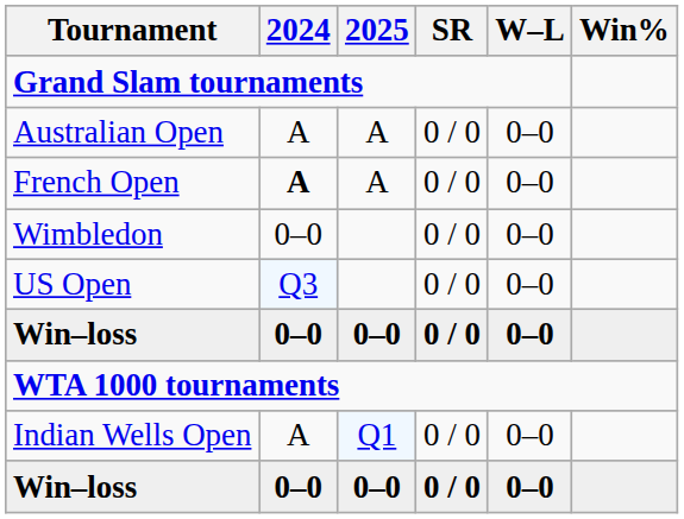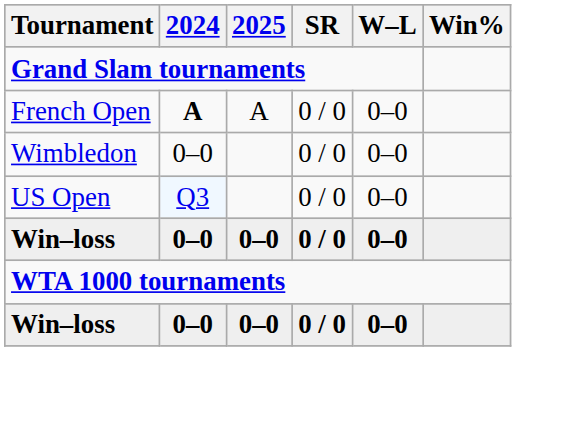 <table class=wikitable style=text-align:center>
 <tr>
 <th>Tournament</th>
 <th><a href='#'>2024</a></th>
 <th><a href='#'>2025</a></th>
 <th>SR</th>
 <th>W–L</th>
 <th>Win%</th>
 </tr>
 <tr>
 <td colspan="5" style="text-align:left"><strong><a href='#'>Grand Slam tournaments</a></strong></td>
-</tr>
-<tr>
-<td style=text-align:left><a href='#'>Australian Open</a></td>
-<td>A</td>
-<td>A</td>
-<td>0 / 0</td>
-<td>0–0</td>
-<td></td>
 </tr>
 <tr>
 <td style=text-align:left><a href='#'>French Open</a></td>
 <td><strong>A</strong></td>
 <td>A</td>
 <td>0 / 0</td>
 <td>0–0</td>
 <td></td>
 </tr>
 <tr>
 <td style=text-align:left><a href='#'>Wimbledon</a></td>
 <td>0–0</td>
 <td></td>
 <td>0 / 0</td>
 <td>0–0</td>
 <td></td>
 </tr>
 <tr>
 <td style=text-align:left><a href='#'>US Open</a></td>
 <td bgcolor="f0f8ff"><a href='#'>Q3</a></td>
 <td></td>
 <td>0 / 0</td>
 <td>0–0</td>
 <td></td>
 </tr>
 <tr style=background:#efefef;font-weight:bold>
 <td style=text-align:left>Win–loss</td>
 <td>0–0</td>
 <td>0–0</td>
 <td>0 / 0</td>
 <td>0–0</td>
 <td></td>
 </tr>
 <tr>
 <td colspan="6" style="text-align:left"><strong><a href='#'>WTA 1000 tournaments</a></strong></td>
 </tr>
-<tr>
-<td style="text-align:left"><a href='#'>Indian Wells Open</a></td>
-<td>A</td>
-<td bgcolor="f0f8ff"><a href='#'>Q1</a></td>
-<td>0 / 0</td>
-<td>0–0</td>
-<td></td>
-</tr>
 <tr style="background:#efefef;font-weight:bold">
 <td style="text-align:left">Win–loss</td>
 <td>0–0</td>
 <td>0–0</td>
 <td>0 / 0</td>
 <td>0–0</td>
 <td></td>
 </tr>
 </table>
